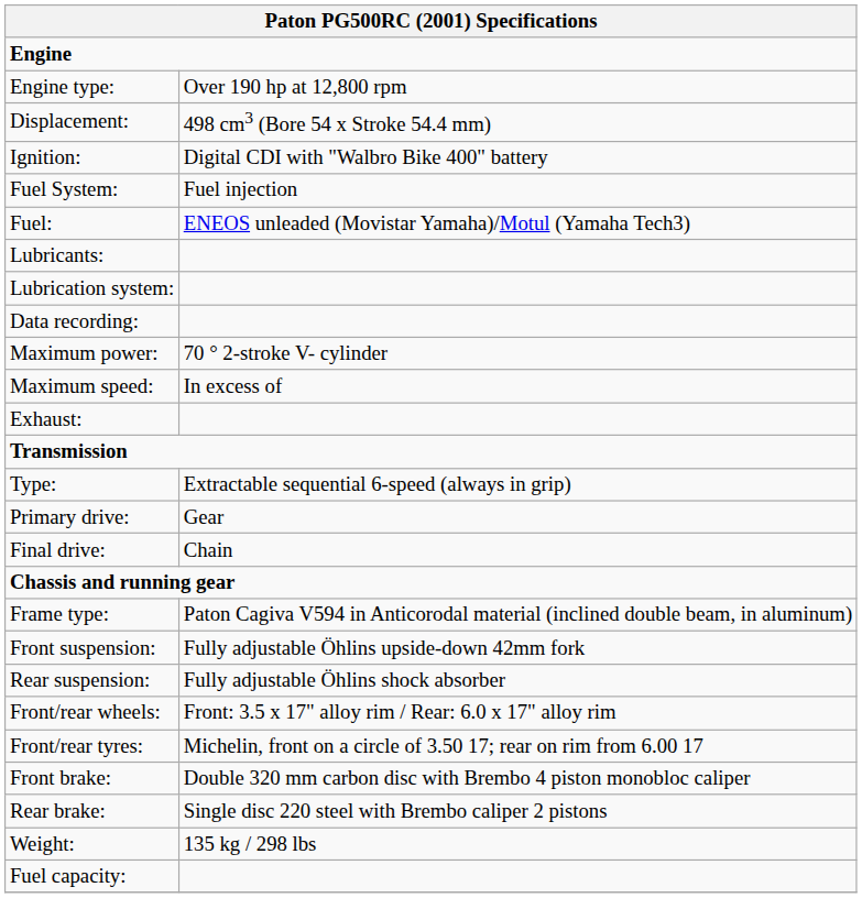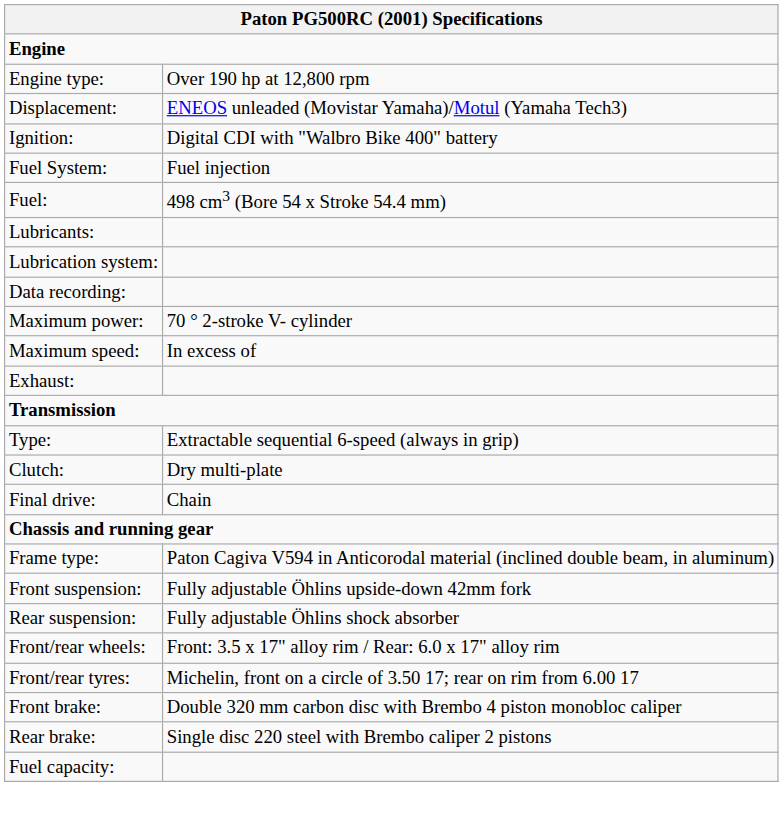 <table class="wikitable">
 <tr>
 <th colspan=2>Paton PG500RC (2001) Specifications</th>
 </tr>
 <tr>
 <td colspan=2><strong>Engine</strong></td>
 </tr>
 <tr>
 <td>Engine type:</td>
 <td>Over 190 hp at 12,800 rpm</td>
 </tr>
 <tr>
 <td>Displacement:</td>
-<td>498 cm<sup>3</sup> (Bore 54 x Stroke 54.4 mm)</td>
+<td><a href='#'>ENEOS</a> unleaded (Movistar Yamaha)/<a href='#'>Motul</a> (Yamaha Tech3)</td>
 </tr>
 <tr>
 <td>Ignition:</td>
 <td>Digital CDI with "Walbro Bike 400" battery</td>
 </tr>
 <tr>
 <td>Fuel System:</td>
 <td>Fuel injection</td>
 </tr>
 <tr>
 <td>Fuel:</td>
-<td><a href='#'>ENEOS</a> unleaded (Movistar Yamaha)/<a href='#'>Motul</a> (Yamaha Tech3)</td>
+<td>498 cm<sup>3</sup> (Bore 54 x Stroke 54.4 mm)</td>
 </tr>
 <tr>
 <td>Lubricants:</td>
 <td></td>
 </tr>
 <tr>
 <td>Lubrication system:</td>
 <td></td>
 </tr>
 <tr>
 <td>Data recording:</td>
 <td></td>
 </tr>
 <tr>
 <td>Maximum power:</td>
 <td>70 ° 2-stroke V- cylinder</td>
 </tr>
 <tr>
 <td>Maximum speed:</td>
 <td>In excess of </td>
 </tr>
 <tr>
 <td>Exhaust:</td>
 <td></td>
 </tr>
 <tr>
 <td colspan=2><strong>Transmission</strong></td>
 </tr>
 <tr>
 <td>Type:</td>
 <td>Extractable sequential 6-speed (always in grip)</td>
 </tr>
 <tr>
-<td>Primary drive:</td>
-<td>Gear</td>
+<td>Clutch:</td>
+<td>Dry multi-plate</td>
 </tr>
 <tr>
 <td>Final drive:</td>
 <td>Chain</td>
 </tr>
 <tr>
 <td colspan=2><strong>Chassis and running gear</strong></td>
 </tr>
 <tr>
 <td>Frame type:</td>
 <td>Paton Cagiva V594 in Anticorodal material (inclined double beam, in aluminum)</td>
 </tr>
 <tr>
 <td>Front suspension:</td>
 <td>Fully adjustable Öhlins upside-down 42mm fork</td>
 </tr>
 <tr>
 <td>Rear suspension:</td>
 <td>Fully adjustable Öhlins shock absorber</td>
 </tr>
 <tr>
 <td>Front/rear wheels:</td>
 <td>Front: 3.5 x 17" alloy rim / Rear: 6.0 x 17" alloy rim</td>
 </tr>
 <tr>
 <td>Front/rear tyres:</td>
 <td>Michelin, front on a circle of 3.50 17; rear on rim from 6.00 17</td>
 </tr>
 <tr>
 <td>Front brake:</td>
 <td>Double 320 mm carbon disc with Brembo 4 piston monobloc caliper</td>
 </tr>
 <tr>
 <td>Rear brake:</td>
 <td>Single disc 220 steel with Brembo caliper 2 pistons</td>
 </tr>
 <tr>
-<td>Weight:</td>
-<td>135 kg / 298 lbs</td>
-</tr>
-<tr>
 <td>Fuel capacity:</td>
 <td></td>
 </tr>
 <tr>
 </tr>
 </table>
